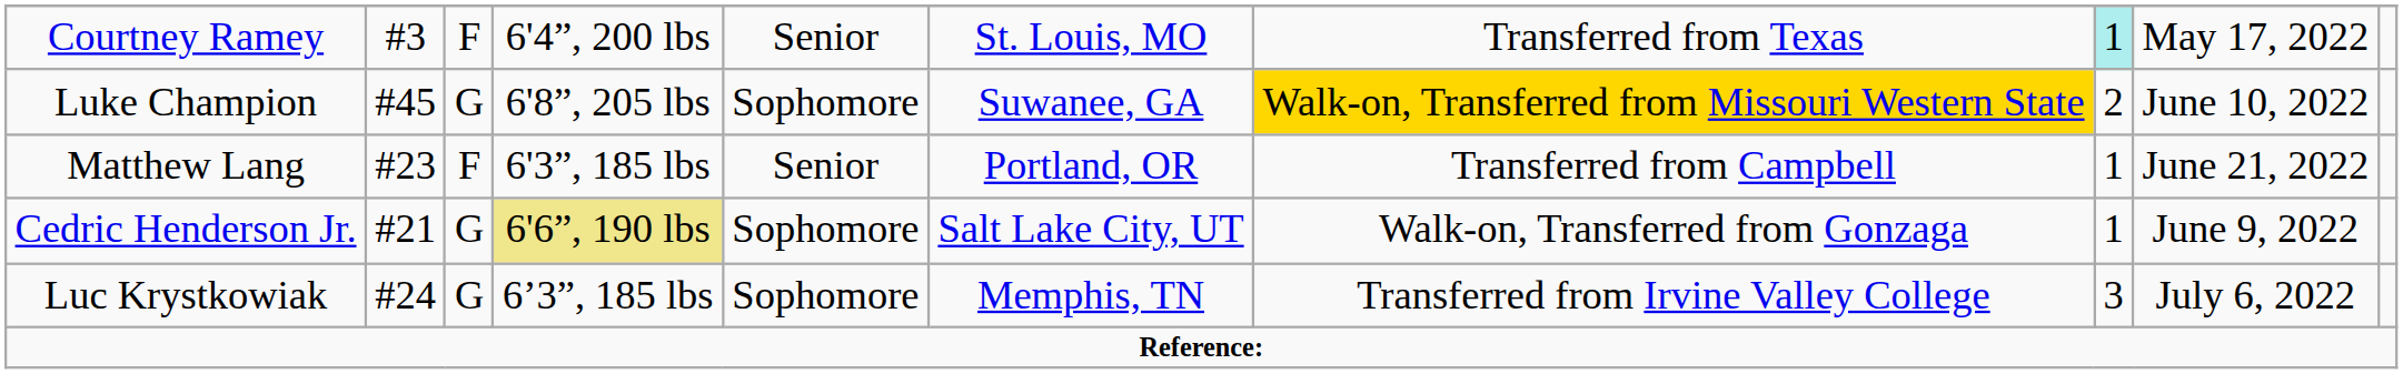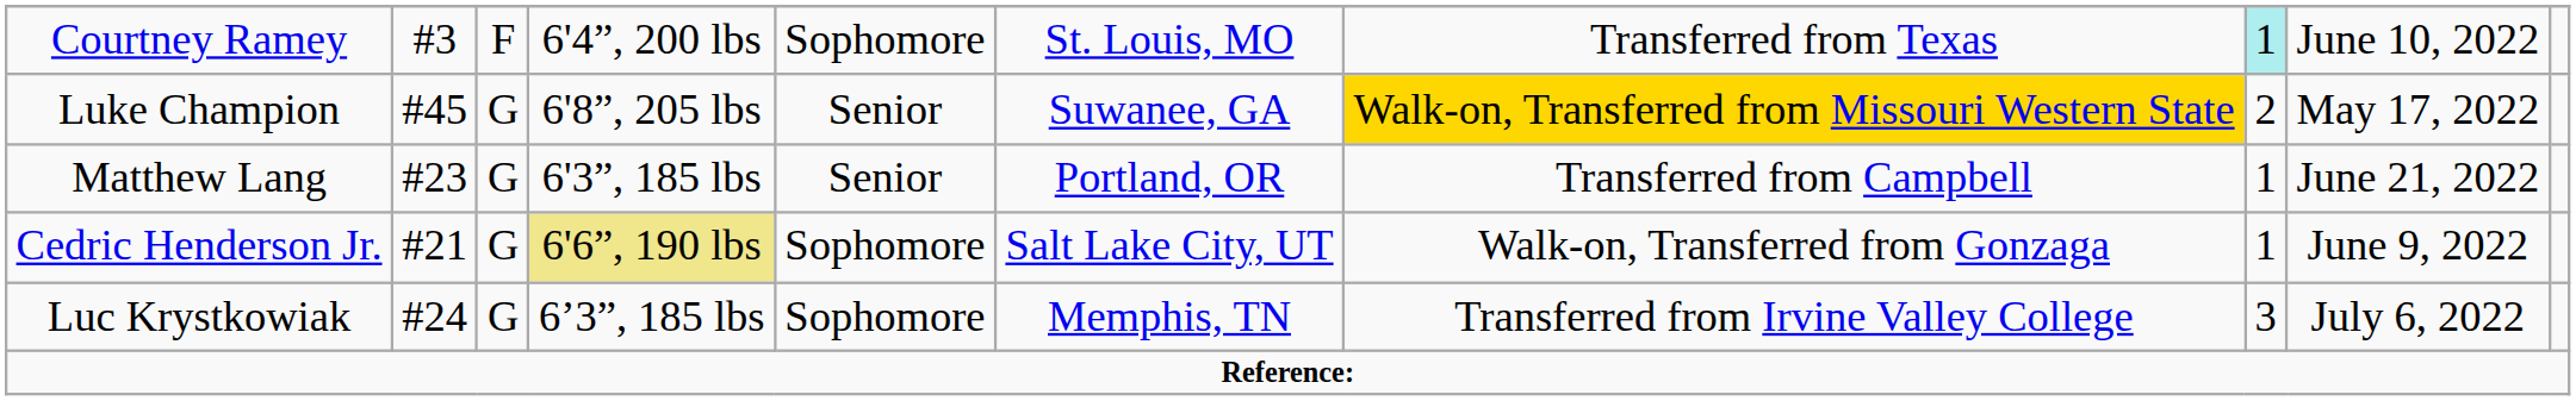 <table class="wikitable sortable" style="text-align: center">
 <tr align=center>
 </tr>
 <tr>
 <td><a href='#'>Courtney Ramey</a></td>
 <td>#3</td>
 <td>F</td>
 <td>6'4”, 200 lbs</td>
-<td>Senior</td>
+<td>Sophomore</td>
 <td><a href='#'>St. Louis, MO</a></td>
 <td>Transferred from <a href='#'>Texas</a></td>
 <td style="background: paleturquoise;">1</td>
-<td>May 17, 2022</td>
+<td>June 10, 2022</td>
 <td></td>
 </tr>
 <tr>
 <td>Luke Champion</td>
 <td>#45</td>
 <td>G</td>
 <td>6'8”, 205 lbs</td>
-<td>Sophomore</td>
+<td>Senior</td>
 <td><a href='#'>Suwanee, GA</a></td>
 <td style="background: gold;">Walk-on, Transferred from <a href='#'>Missouri Western State</a></td>
 <td>2</td>
-<td>June 10, 2022</td>
+<td>May 17, 2022</td>
 <td></td>
 </tr>
 <tr>
 <td>Matthew Lang</td>
 <td>#23</td>
-<td>F</td>
+<td>G</td>
 <td>6'3”, 185 lbs</td>
 <td>Senior</td>
 <td><a href='#'>Portland, OR</a></td>
 <td>Transferred from <a href='#'>Campbell</a></td>
 <td>1</td>
 <td>June 21, 2022</td>
 <td></td>
 </tr>
 <tr>
 <td><a href='#'>Cedric Henderson Jr.</a></td>
 <td>#21</td>
 <td>G</td>
 <td style="background: khaki;">6'6”, 190 lbs</td>
 <td> Sophomore</td>
 <td><a href='#'>Salt Lake City, UT</a></td>
 <td>Walk-on, Transferred from <a href='#'>Gonzaga</a></td>
 <td>1</td>
 <td>June 9, 2022</td>
 <td></td>
 </tr>
 <tr>
 <td>Luc Krystkowiak</td>
 <td>#24</td>
 <td>G</td>
 <td>6’3”, 185 lbs</td>
 <td> Sophomore</td>
 <td><a href='#'>Memphis, TN</a></td>
 <td>Transferred from <a href='#'>Irvine Valley College</a></td>
 <td>3</td>
 <td>July 6, 2022</td>
 <td></td>
 </tr>
 <tr>
 <td colspan="11" style="font-size:8pt; text-align:center;"><strong>Reference:</strong></td>
 </tr>
 </table>
